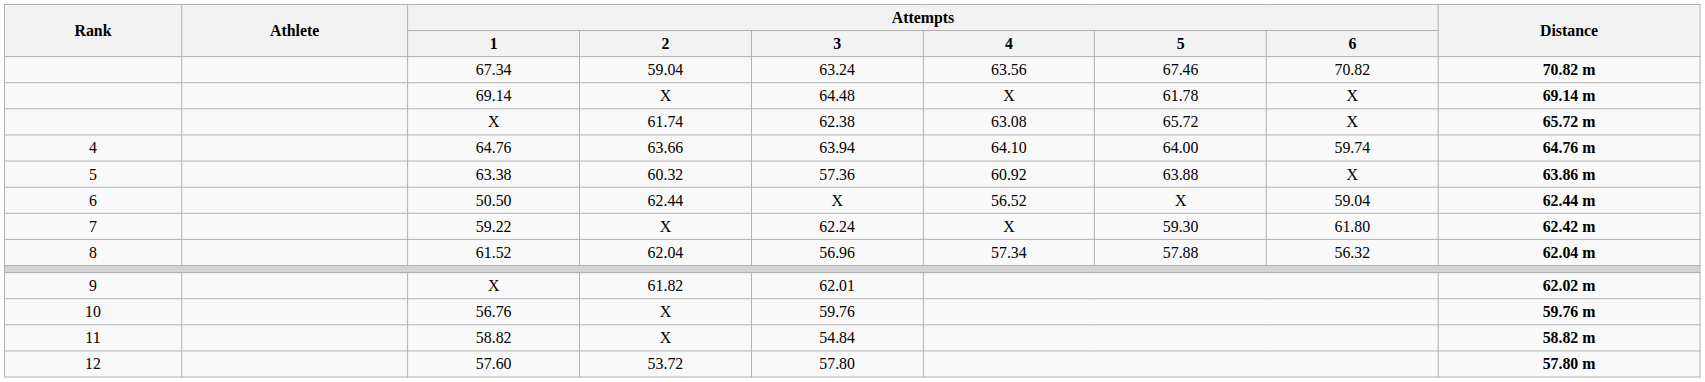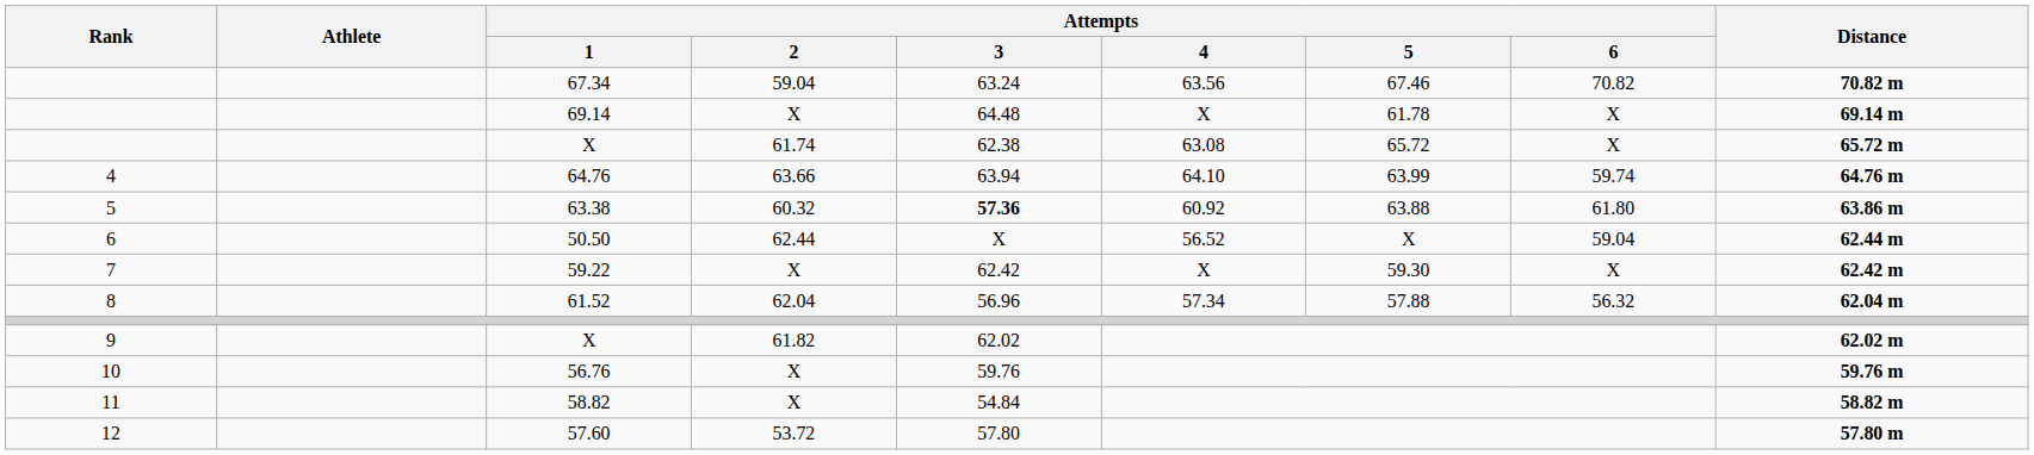 <table class="wikitable" style=" text-align:center; font-size:110%;" width="95%">
 <tr>
 <th rowspan="2">Rank</th>
 <th rowspan="2">Athlete</th>
 <th colspan="6">Attempts</th>
 <th rowspan="2">Distance</th>
 </tr>
 <tr>
 <th>1</th>
 <th>2</th>
 <th>3</th>
 <th>4</th>
 <th>5</th>
 <th>6</th>
 </tr>
 <tr>
 <td></td>
 <td align=left></td>
 <td>67.34</td>
 <td>59.04</td>
 <td>63.24</td>
 <td>63.56</td>
 <td>67.46</td>
 <td>70.82</td>
 <td><strong>70.82 m</strong></td>
 </tr>
 <tr>
 <td></td>
 <td align=left></td>
 <td>69.14</td>
 <td>X</td>
 <td>64.48</td>
 <td>X</td>
 <td>61.78</td>
 <td>X</td>
 <td><strong>69.14 m</strong></td>
 </tr>
 <tr>
 <td></td>
 <td align=left></td>
 <td>X</td>
 <td>61.74</td>
 <td>62.38</td>
 <td>63.08</td>
 <td>65.72</td>
 <td>X</td>
 <td><strong>65.72 m</strong></td>
 </tr>
 <tr>
 <td>4</td>
 <td align=left></td>
 <td>64.76</td>
 <td>63.66</td>
 <td>63.94</td>
 <td>64.10</td>
-<td>64.00</td>
+<td>63.99</td>
 <td>59.74</td>
 <td><strong>64.76 m</strong></td>
 </tr>
 <tr>
 <td>5</td>
 <td align=left></td>
 <td>63.38</td>
 <td>60.32</td>
-<td>57.36</td>
+<td><strong>57.36</strong></td>
 <td>60.92</td>
 <td>63.88</td>
-<td>X</td>
+<td>61.80</td>
 <td><strong>63.86 m</strong></td>
 </tr>
 <tr>
 <td>6</td>
 <td align=left></td>
 <td>50.50</td>
 <td>62.44</td>
 <td>X</td>
 <td>56.52</td>
 <td>X</td>
 <td>59.04</td>
 <td><strong>62.44 m</strong></td>
 </tr>
 <tr>
 <td>7</td>
 <td align=left></td>
 <td>59.22</td>
 <td>X</td>
-<td>62.24</td>
+<td>62.42</td>
 <td>X</td>
 <td>59.30</td>
-<td>61.80</td>
+<td>X</td>
 <td><strong>62.42 m</strong></td>
 </tr>
 <tr>
 <td>8</td>
 <td align=left></td>
 <td>61.52</td>
 <td>62.04</td>
 <td>56.96</td>
 <td>57.34</td>
 <td>57.88</td>
 <td>56.32</td>
 <td><strong>62.04 m</strong></td>
 </tr>
 <tr>
 <td colspan=9 bgcolor=lightgray></td>
 </tr>
 <tr>
 <td>9</td>
 <td align=left></td>
 <td>X</td>
 <td>61.82</td>
-<td>62.01</td>
+<td>62.02</td>
 <td colspan=3></td>
 <td><strong>62.02 m</strong></td>
 </tr>
 <tr>
 <td>10</td>
 <td align=left></td>
 <td>56.76</td>
 <td>X</td>
 <td>59.76</td>
 <td colspan=3></td>
 <td><strong>59.76 m</strong></td>
 </tr>
 <tr>
 <td>11</td>
 <td align=left></td>
 <td>58.82</td>
 <td>X</td>
 <td>54.84</td>
 <td colspan=3></td>
 <td><strong>58.82 m</strong></td>
 </tr>
 <tr>
 <td>12</td>
 <td align=left></td>
 <td>57.60</td>
 <td>53.72</td>
 <td>57.80</td>
 <td colspan=3></td>
 <td><strong>57.80 m</strong></td>
 </tr>
 </table>
